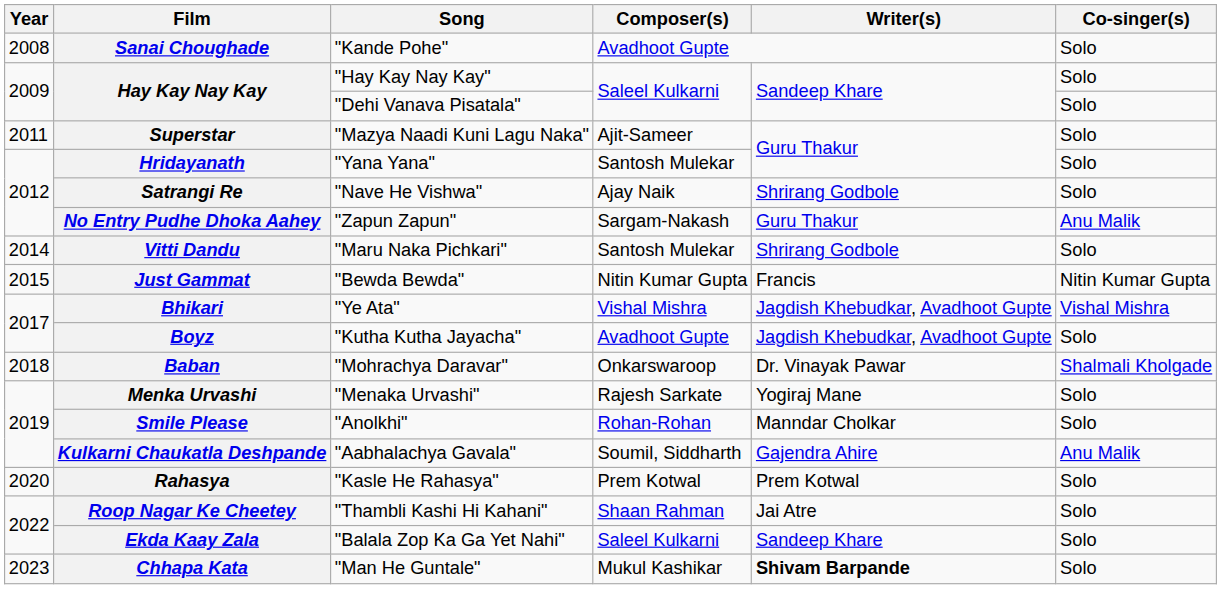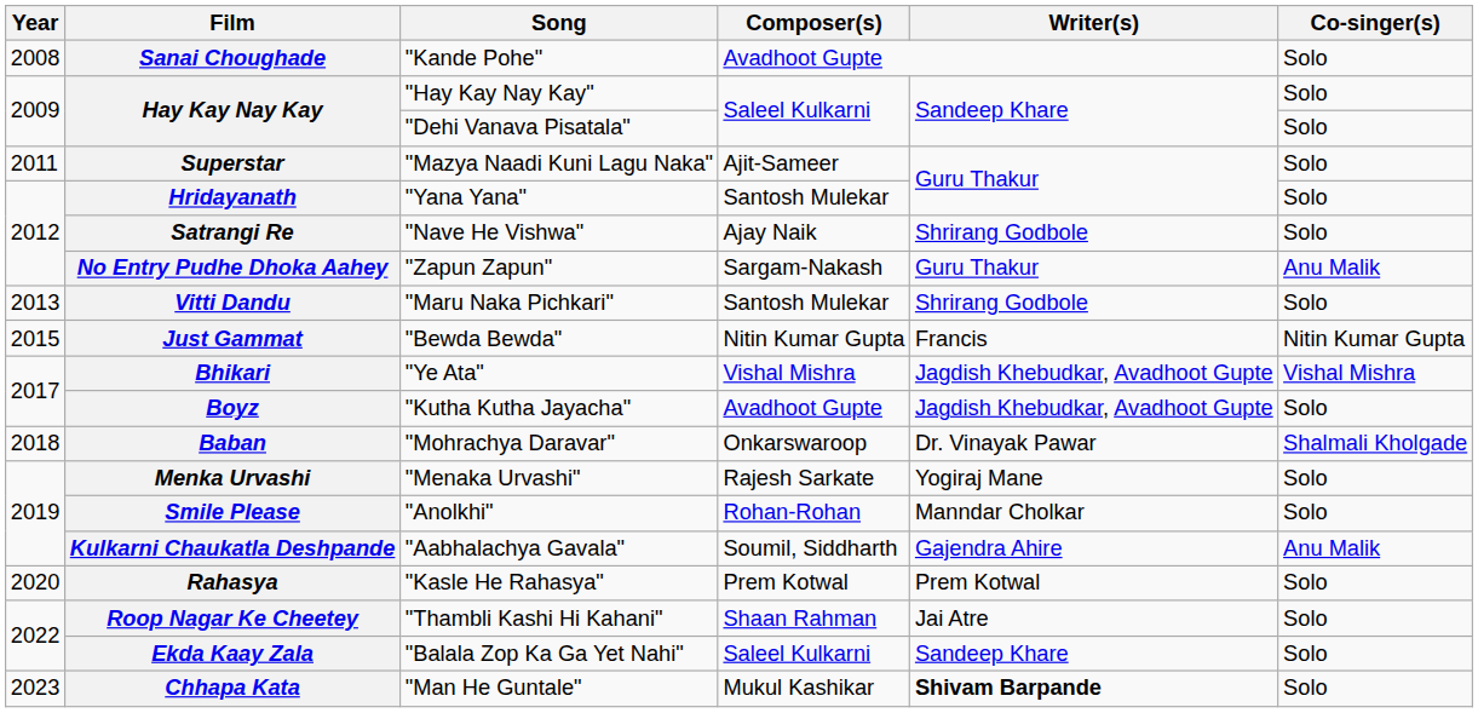 <table class="wikitable">
 <tr>
 <th>Year</th>
 <th>Film</th>
 <th>Song</th>
 <th>Composer(s)</th>
 <th>Writer(s)</th>
 <th>Co-singer(s)</th>
 </tr>
 <tr>
 <td>2008</td>
 <th><em><a href='#'>Sanai Choughade</a></em></th>
 <td>"Kande Pohe"</td>
 <td colspan="2"><a href='#'>Avadhoot Gupte</a></td>
 <td>Solo</td>
 </tr>
 <tr>
 <td rowspan="2">2009</td>
 <th rowspan="2"><em>Hay Kay Nay Kay</em></th>
 <td>"Hay Kay Nay Kay"</td>
 <td rowspan="2"><a href='#'>Saleel Kulkarni</a></td>
 <td rowspan="2"><a href='#'>Sandeep Khare</a></td>
 <td>Solo</td>
 </tr>
 <tr>
 <td>"Dehi Vanava Pisatala"</td>
 <td>Solo</td>
 </tr>
 <tr>
 <td>2011</td>
 <th><em>Superstar</em></th>
 <td>"Mazya Naadi Kuni Lagu Naka"</td>
 <td>Ajit-Sameer</td>
 <td rowspan="2"><a href='#'>Guru Thakur</a></td>
 <td>Solo</td>
 </tr>
 <tr>
 <td rowspan=3>2012</td>
 <th><em><a href='#'>Hridayanath</a></em></th>
 <td>"Yana Yana"</td>
 <td>Santosh Mulekar</td>
 <td>Solo</td>
 </tr>
 <tr>
 <th><em>Satrangi Re</em></th>
 <td>"Nave He Vishwa"</td>
 <td>Ajay Naik</td>
 <td><a href='#'>Shrirang Godbole</a></td>
 <td>Solo</td>
 </tr>
 <tr>
 <th><em><a href='#'>No Entry Pudhe Dhoka Aahey</a></em></th>
 <td>"Zapun Zapun"</td>
 <td>Sargam-Nakash</td>
 <td><a href='#'>Guru Thakur</a></td>
 <td><a href='#'>Anu Malik</a></td>
 </tr>
 <tr>
-<td>2014</td>
+<td>2013</td>
 <th><em><a href='#'>Vitti Dandu</a></em></th>
 <td>"Maru Naka Pichkari"</td>
 <td>Santosh Mulekar</td>
 <td><a href='#'>Shrirang Godbole</a></td>
 <td>Solo</td>
 </tr>
 <tr>
 <td>2015</td>
 <th><em><a href='#'>Just Gammat</a></em></th>
 <td>"Bewda Bewda"</td>
 <td>Nitin Kumar Gupta</td>
 <td>Francis</td>
 <td>Nitin Kumar Gupta</td>
 </tr>
 <tr>
 <td rowspan="2">2017</td>
 <th><em><a href='#'>Bhikari</a></em></th>
 <td>"Ye Ata"</td>
 <td><a href='#'>Vishal Mishra</a></td>
 <td><a href='#'>Jagdish Khebudkar</a>, <a href='#'>Avadhoot Gupte</a></td>
 <td><a href='#'>Vishal Mishra</a></td>
 </tr>
 <tr>
 <th><em><a href='#'>Boyz</a></em></th>
 <td>"Kutha Kutha Jayacha"</td>
 <td><a href='#'>Avadhoot Gupte</a></td>
 <td><a href='#'>Jagdish Khebudkar</a>, <a href='#'>Avadhoot Gupte</a></td>
 <td>Solo</td>
 </tr>
 <tr>
 <td>2018</td>
 <th><em><a href='#'>Baban</a></em></th>
 <td>"Mohrachya Daravar"</td>
 <td>Onkarswaroop</td>
 <td>Dr. Vinayak Pawar</td>
 <td><a href='#'>Shalmali Kholgade</a></td>
 </tr>
 <tr>
 <td rowspan="3">2019</td>
 <th><em>Menka Urvashi</em></th>
 <td>"Menaka Urvashi"</td>
 <td>Rajesh Sarkate</td>
 <td>Yogiraj Mane</td>
 <td>Solo</td>
 </tr>
 <tr>
 <th><em><a href='#'>Smile Please</a></em></th>
 <td>"Anolkhi"</td>
 <td><a href='#'>Rohan-Rohan</a></td>
 <td>Manndar Cholkar</td>
 <td>Solo</td>
 </tr>
 <tr>
 <th><em><a href='#'>Kulkarni Chaukatla Deshpande</a></em></th>
 <td>"Aabhalachya Gavala"</td>
 <td>Soumil, Siddharth</td>
 <td><a href='#'>Gajendra Ahire</a></td>
 <td><a href='#'>Anu Malik</a></td>
 </tr>
 <tr>
 <td>2020</td>
 <th><em>Rahasya</em></th>
 <td>"Kasle He Rahasya"</td>
 <td>Prem Kotwal</td>
 <td>Prem Kotwal</td>
 <td>Solo</td>
 </tr>
 <tr>
 <td Rowspan="2">2022</td>
 <th><em><a href='#'>Roop Nagar Ke Cheetey</a></em></th>
 <td>"Thambli Kashi Hi Kahani"</td>
 <td><a href='#'>Shaan Rahman</a></td>
 <td>Jai Atre</td>
 <td>Solo</td>
 </tr>
 <tr>
 <th><em><a href='#'>Ekda Kaay Zala</a></em></th>
 <td>"Balala Zop Ka Ga Yet Nahi"</td>
 <td><a href='#'>Saleel Kulkarni</a></td>
 <td><a href='#'>Sandeep Khare</a></td>
 <td>Solo</td>
 </tr>
 <tr>
 <td>2023</td>
 <th><em><a href='#'>Chhapa Kata</a></em></th>
 <td>"Man He Guntale"</td>
 <td>Mukul Kashikar</td>
 <td><strong>Shivam Barpande</strong></td>
 <td>Solo</td>
 </tr>
 </table>
